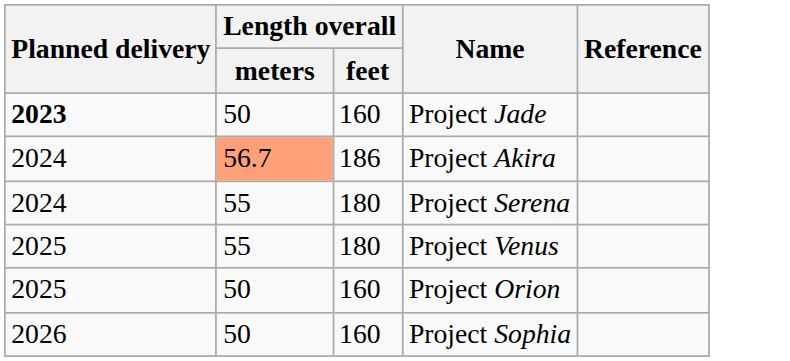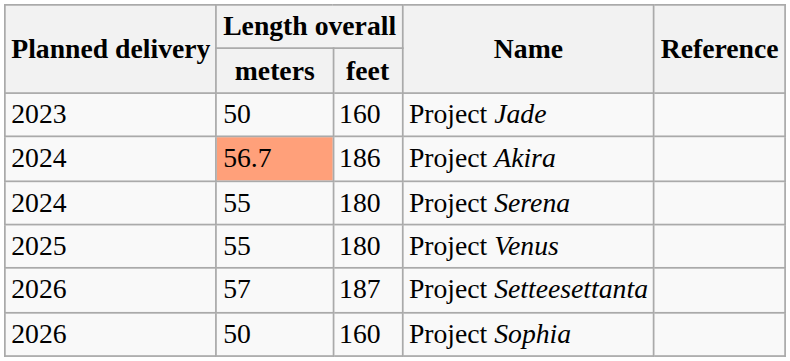 <table class="wikitable sortable">
 <tr>
 <th rowspan=2>Planned delivery</th>
 <th colspan=2>Length overall</th>
 <th rowspan=2>Name</th>
 <th rowspan=2>Reference</th>
 </tr>
 <tr>
 <th>meters</th>
 <th>feet</th>
 </tr>
 <tr>
-<td><strong>2023</strong></td>
+<td>2023</td>
 <td>50</td>
 <td>160</td>
 <td>Project <em>Jade</em></td>
 <td></td>
 </tr>
 <tr>
 <td>2024</td>
 <td style="background: lightsalmon;">56.7</td>
 <td>186</td>
 <td>Project <em>Akira</em></td>
 <td></td>
 </tr>
 <tr>
 <td>2024</td>
 <td>55</td>
 <td>180</td>
 <td>Project <em>Serena</em></td>
 <td></td>
 </tr>
 <tr>
 <td>2025</td>
 <td>55</td>
 <td>180</td>
 <td>Project <em>Venus</em></td>
 <td></td>
 </tr>
 <tr>
-<td>2025</td>
-<td>50</td>
-<td>160</td>
-<td>Project <em>Orion</em></td>
+<td>2026</td>
+<td>57</td>
+<td>187</td>
+<td>Project <em>Setteesettanta</em></td>
 <td></td>
 </tr>
 <tr>
 <td>2026</td>
 <td>50</td>
 <td>160</td>
 <td>Project <em>Sophia</em></td>
 <td></td>
 </tr>
 </table>
